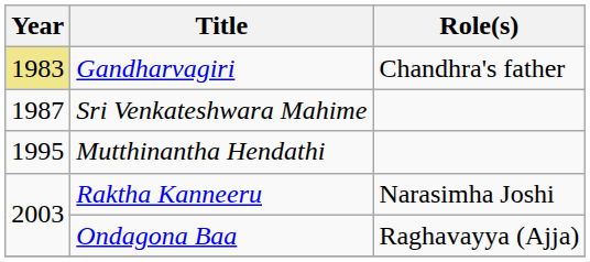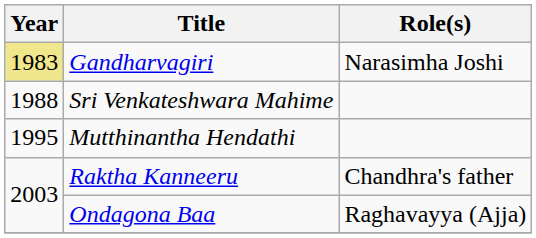 <table class="wikitable sortable">
 <tr>
 <th>Year</th>
 <th>Title</th>
 <th>Role(s)</th>
 </tr>
 <tr>
 <td style="background: khaki;">1983</td>
 <td><em><a href='#'>Gandharvagiri</a></em></td>
-<td>Chandhra's father</td>
+<td>Narasimha Joshi</td>
 </tr>
 <tr>
-<td>1987</td>
+<td>1988</td>
 <td><em>Sri Venkateshwara Mahime</em></td>
 <td></td>
 </tr>
 <tr>
 <td>1995</td>
 <td><em>Mutthinantha Hendathi</em></td>
 <td></td>
 </tr>
 <tr>
 <td rowspan="2">2003</td>
 <td><em><a href='#'>Raktha Kanneeru</a></em></td>
-<td>Narasimha Joshi</td>
+<td>Chandhra's father</td>
 </tr>
 <tr>
 <td><em><a href='#'>Ondagona Baa</a></em></td>
 <td>Raghavayya (Ajja)</td>
 </tr>
 <tr>
 </tr>
 </table>
